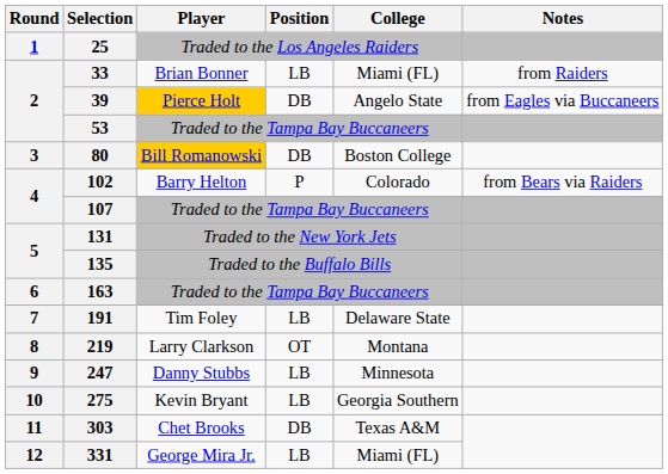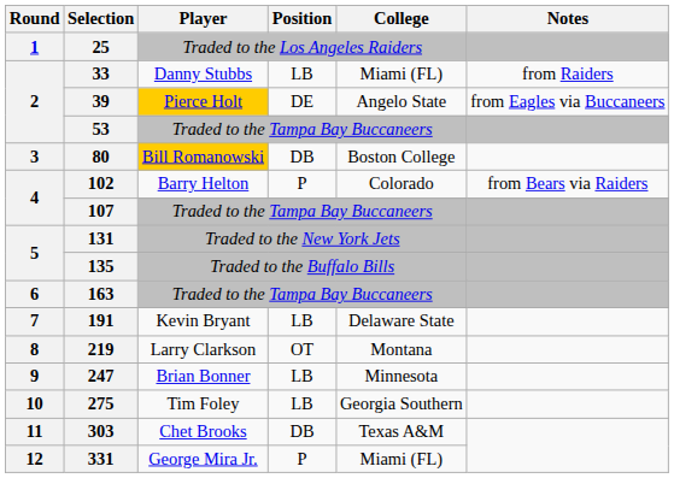 <table class="wikitable" style="text-align:center">
 <tr>
 <th>Round</th>
 <th>Selection</th>
 <th>Player</th>
 <th>Position</th>
 <th>College</th>
 <th>Notes</th>
 </tr>
 <tr>
 <th><a href='#'>1</a></th>
 <th>25</th>
 <td colspan="3" style="background:#BFBFBF"><em>Traded to the <a href='#'>Los Angeles Raiders</a></em></td>
 <td style="background:#BFBFBF"></td>
 </tr>
 <tr>
 <th rowspan="3">2</th>
 <th>33</th>
-<td><a href='#'>Brian Bonner</a></td>
+<td><a href='#'>Danny Stubbs</a></td>
 <td>LB</td>
 <td>Miami (FL)</td>
 <td>from <a href='#'>Raiders</a></td>
 </tr>
 <tr>
 <th>39</th>
 <td bgcolor="#FFCC00"><a href='#'>Pierce Holt</a></td>
-<td>DB</td>
+<td>DE</td>
 <td>Angelo State</td>
 <td>from <a href='#'>Eagles</a> via <a href='#'>Buccaneers</a></td>
 </tr>
 <tr>
 <th>53</th>
 <td colspan="3" style="background:#BFBFBF"><em>Traded to the <a href='#'>Tampa Bay Buccaneers</a></em></td>
 <td style="background:#BFBFBF"></td>
 </tr>
 <tr>
 <th>3</th>
 <th>80</th>
 <td bgcolor="#FFCC00"><a href='#'>Bill Romanowski</a></td>
 <td>DB</td>
 <td>Boston College</td>
 <td></td>
 </tr>
 <tr>
 <th rowspan="2">4</th>
 <th>102</th>
 <td><a href='#'>Barry Helton</a></td>
 <td>P</td>
 <td>Colorado</td>
 <td>from <a href='#'>Bears</a> via <a href='#'>Raiders</a></td>
 </tr>
 <tr>
 <th>107</th>
 <td colspan="3" style="background:#BFBFBF"><em>Traded to the <a href='#'>Tampa Bay Buccaneers</a></em></td>
 <td style="background:#BFBFBF"></td>
 </tr>
 <tr>
 <th rowspan="2">5</th>
 <th>131</th>
 <td colspan="3" style="background:#BFBFBF"><em>Traded to the <a href='#'>New York Jets</a></em></td>
 <td style="background:#BFBFBF"></td>
 </tr>
 <tr>
 <th>135</th>
 <td colspan="3" style="background:#BFBFBF"><em>Traded to the <a href='#'>Buffalo Bills</a></em></td>
 <td style="background:#BFBFBF"></td>
 </tr>
 <tr>
 <th>6</th>
 <th>163</th>
 <td colspan="3" style="background:#BFBFBF"><em>Traded to the <a href='#'>Tampa Bay Buccaneers</a></em></td>
 <td style="background:#BFBFBF"></td>
 </tr>
 <tr>
 <th>7</th>
 <th>191</th>
-<td>Tim Foley</td>
+<td>Kevin Bryant</td>
 <td>LB</td>
 <td>Delaware State</td>
 <td></td>
 </tr>
 <tr>
 <th>8</th>
 <th>219</th>
 <td>Larry Clarkson</td>
 <td>OT</td>
 <td>Montana</td>
 </tr>
 <tr>
 <th>9</th>
 <th>247</th>
-<td><a href='#'>Danny Stubbs</a></td>
+<td><a href='#'>Brian Bonner</a></td>
 <td>LB</td>
 <td>Minnesota</td>
 <td></td>
 </tr>
 <tr>
 <th>10</th>
 <th>275</th>
-<td>Kevin Bryant</td>
+<td>Tim Foley</td>
 <td>LB</td>
 <td>Georgia Southern</td>
 <td></td>
 </tr>
 <tr>
 <th>11</th>
 <th>303</th>
 <td><a href='#'>Chet Brooks</a></td>
 <td>DB</td>
 <td>Texas A&M</td>
 </tr>
 <tr>
 <th>12</th>
 <th>331</th>
 <td><a href='#'>George Mira Jr.</a></td>
-<td>LB</td>
+<td>P</td>
 <td>Miami (FL)</td>
 </tr>
 </table>
